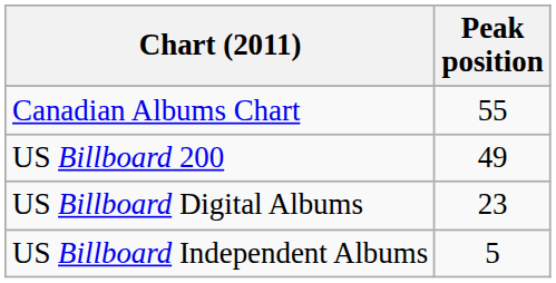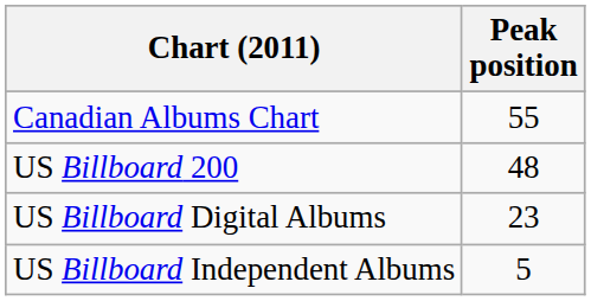 <table class="wikitable sortable">
 <tr>
 <th scope="col">Chart (2011)</th>
 <th scope="col">Peak<br>position</th>
 </tr>
 <tr>
 <td><a href='#'>Canadian Albums Chart</a></td>
 <td align="center">55</td>
 </tr>
 <tr>
 <td>US <a href='#'><em>Billboard</em> 200</a></td>
-<td align="center">49</td>
+<td align="center">48</td>
 </tr>
 <tr>
 <td>US <em><a href='#'>Billboard</a></em> Digital Albums</td>
 <td align="center">23</td>
 </tr>
 <tr>
 <td>US <em><a href='#'>Billboard</a></em> Independent Albums</td>
 <td align="center">5</td>
 </tr>
 </table>
